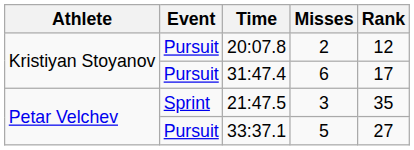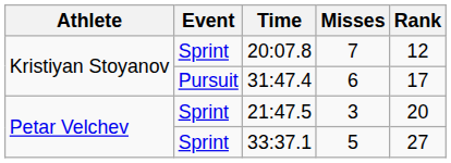 <table class="wikitable" style="font-size:90%">
 <tr>
 <th>Athlete</th>
 <th>Event</th>
 <th>Time</th>
 <th>Misses</th>
 <th>Rank</th>
 </tr>
 <tr align=center>
 <td align=left rowspan=2>Kristiyan Stoyanov</td>
-<td align=left><a href='#'>Pursuit</a></td>
+<td align=left><a href='#'>Sprint</a></td>
 <td>20:07.8</td>
-<td>2</td>
+<td>7</td>
 <td>12</td>
 </tr>
 <tr align=center>
 <td align=left><a href='#'>Pursuit</a></td>
 <td>31:47.4</td>
 <td>6</td>
 <td>17</td>
 </tr>
 <tr align=center>
 <td align=left rowspan=2><a href='#'>Petar Velchev</a></td>
 <td align=left><a href='#'>Sprint</a></td>
 <td>21:47.5</td>
 <td>3</td>
-<td>35</td>
+<td>20</td>
 </tr>
 <tr align=center>
-<td align=left><a href='#'>Pursuit</a></td>
+<td align=left><a href='#'>Sprint</a></td>
 <td>33:37.1</td>
 <td>5</td>
 <td>27</td>
 </tr>
 </table>
